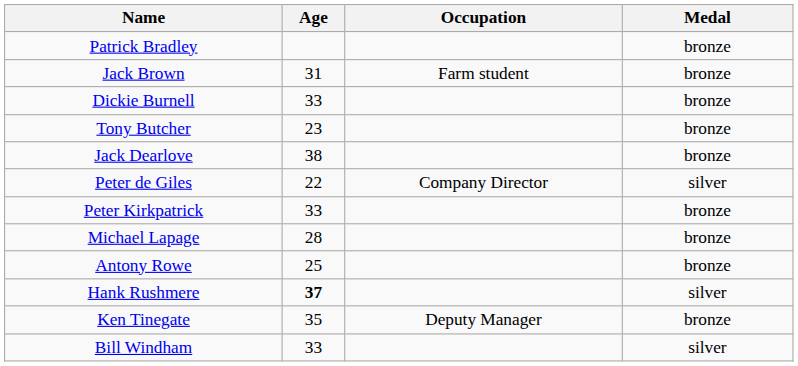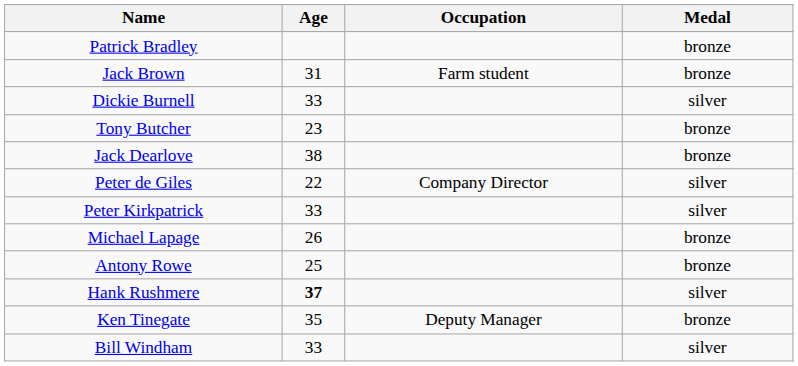 <table class="wikitable" style="text-align: center">
 <tr>
 <th width=250>Name</th>
 <th width=50>Age</th>
 <th width=250>Occupation</th>
 <th width=150>Medal</th>
 </tr>
 <tr>
 <td><a href='#'>Patrick Bradley</a></td>
 <td></td>
 <td></td>
 <td>bronze</td>
 </tr>
 <tr>
 <td><a href='#'>Jack Brown</a></td>
 <td>31</td>
 <td>Farm student</td>
 <td>bronze</td>
 </tr>
 <tr>
 <td><a href='#'>Dickie Burnell</a></td>
 <td>33</td>
 <td></td>
-<td>bronze</td>
+<td>silver</td>
 </tr>
 <tr>
 <td><a href='#'>Tony Butcher</a></td>
 <td>23</td>
 <td></td>
 <td>bronze</td>
 </tr>
 <tr>
 <td><a href='#'>Jack Dearlove</a></td>
 <td>38</td>
 <td></td>
 <td>bronze</td>
 </tr>
 <tr>
 <td><a href='#'>Peter de Giles</a></td>
 <td>22</td>
 <td>Company Director</td>
 <td>silver</td>
 </tr>
 <tr>
 <td><a href='#'>Peter Kirkpatrick</a></td>
 <td>33</td>
 <td></td>
-<td>bronze</td>
+<td>silver</td>
 </tr>
 <tr>
 <td><a href='#'>Michael Lapage</a></td>
-<td>28</td>
+<td>26</td>
 <td></td>
 <td>bronze</td>
 </tr>
 <tr>
 <td><a href='#'>Antony Rowe</a></td>
 <td>25</td>
 <td></td>
 <td>bronze</td>
 </tr>
 <tr>
 <td><a href='#'>Hank Rushmere</a></td>
 <td><strong>37</strong></td>
 <td></td>
 <td>silver</td>
 </tr>
 <tr>
 <td><a href='#'>Ken Tinegate</a></td>
 <td>35</td>
 <td>Deputy Manager</td>
 <td>bronze</td>
 </tr>
 <tr>
 <td><a href='#'>Bill Windham</a></td>
 <td>33</td>
 <td></td>
 <td>silver</td>
 </tr>
 </table>
